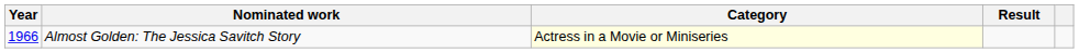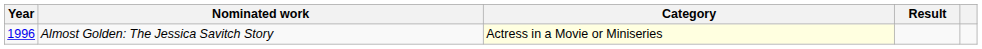 <table class="wikitable">
 <tr>
 <th scope="col" style="width:1em;">Year</th>
 <th scope="col" style="width:39em;">Nominated work</th>
 <th scope="col" style="width:36em;">Category</th>
 <th scope="col" style="width:5em;">Result</th>
 <th scope="col" style="width:1em;"></th>
 </tr>
 <tr>
-<td><a href='#'>1966</a></td>
+<td><a href='#'>1996</a></td>
 <td><em>Almost Golden: The Jessica Savitch Story</em></td>
 <td style="background: lightyellow;">Actress in a Movie or Miniseries</td>
 <td></td>
 <td></td>
 </tr>
 </table>
